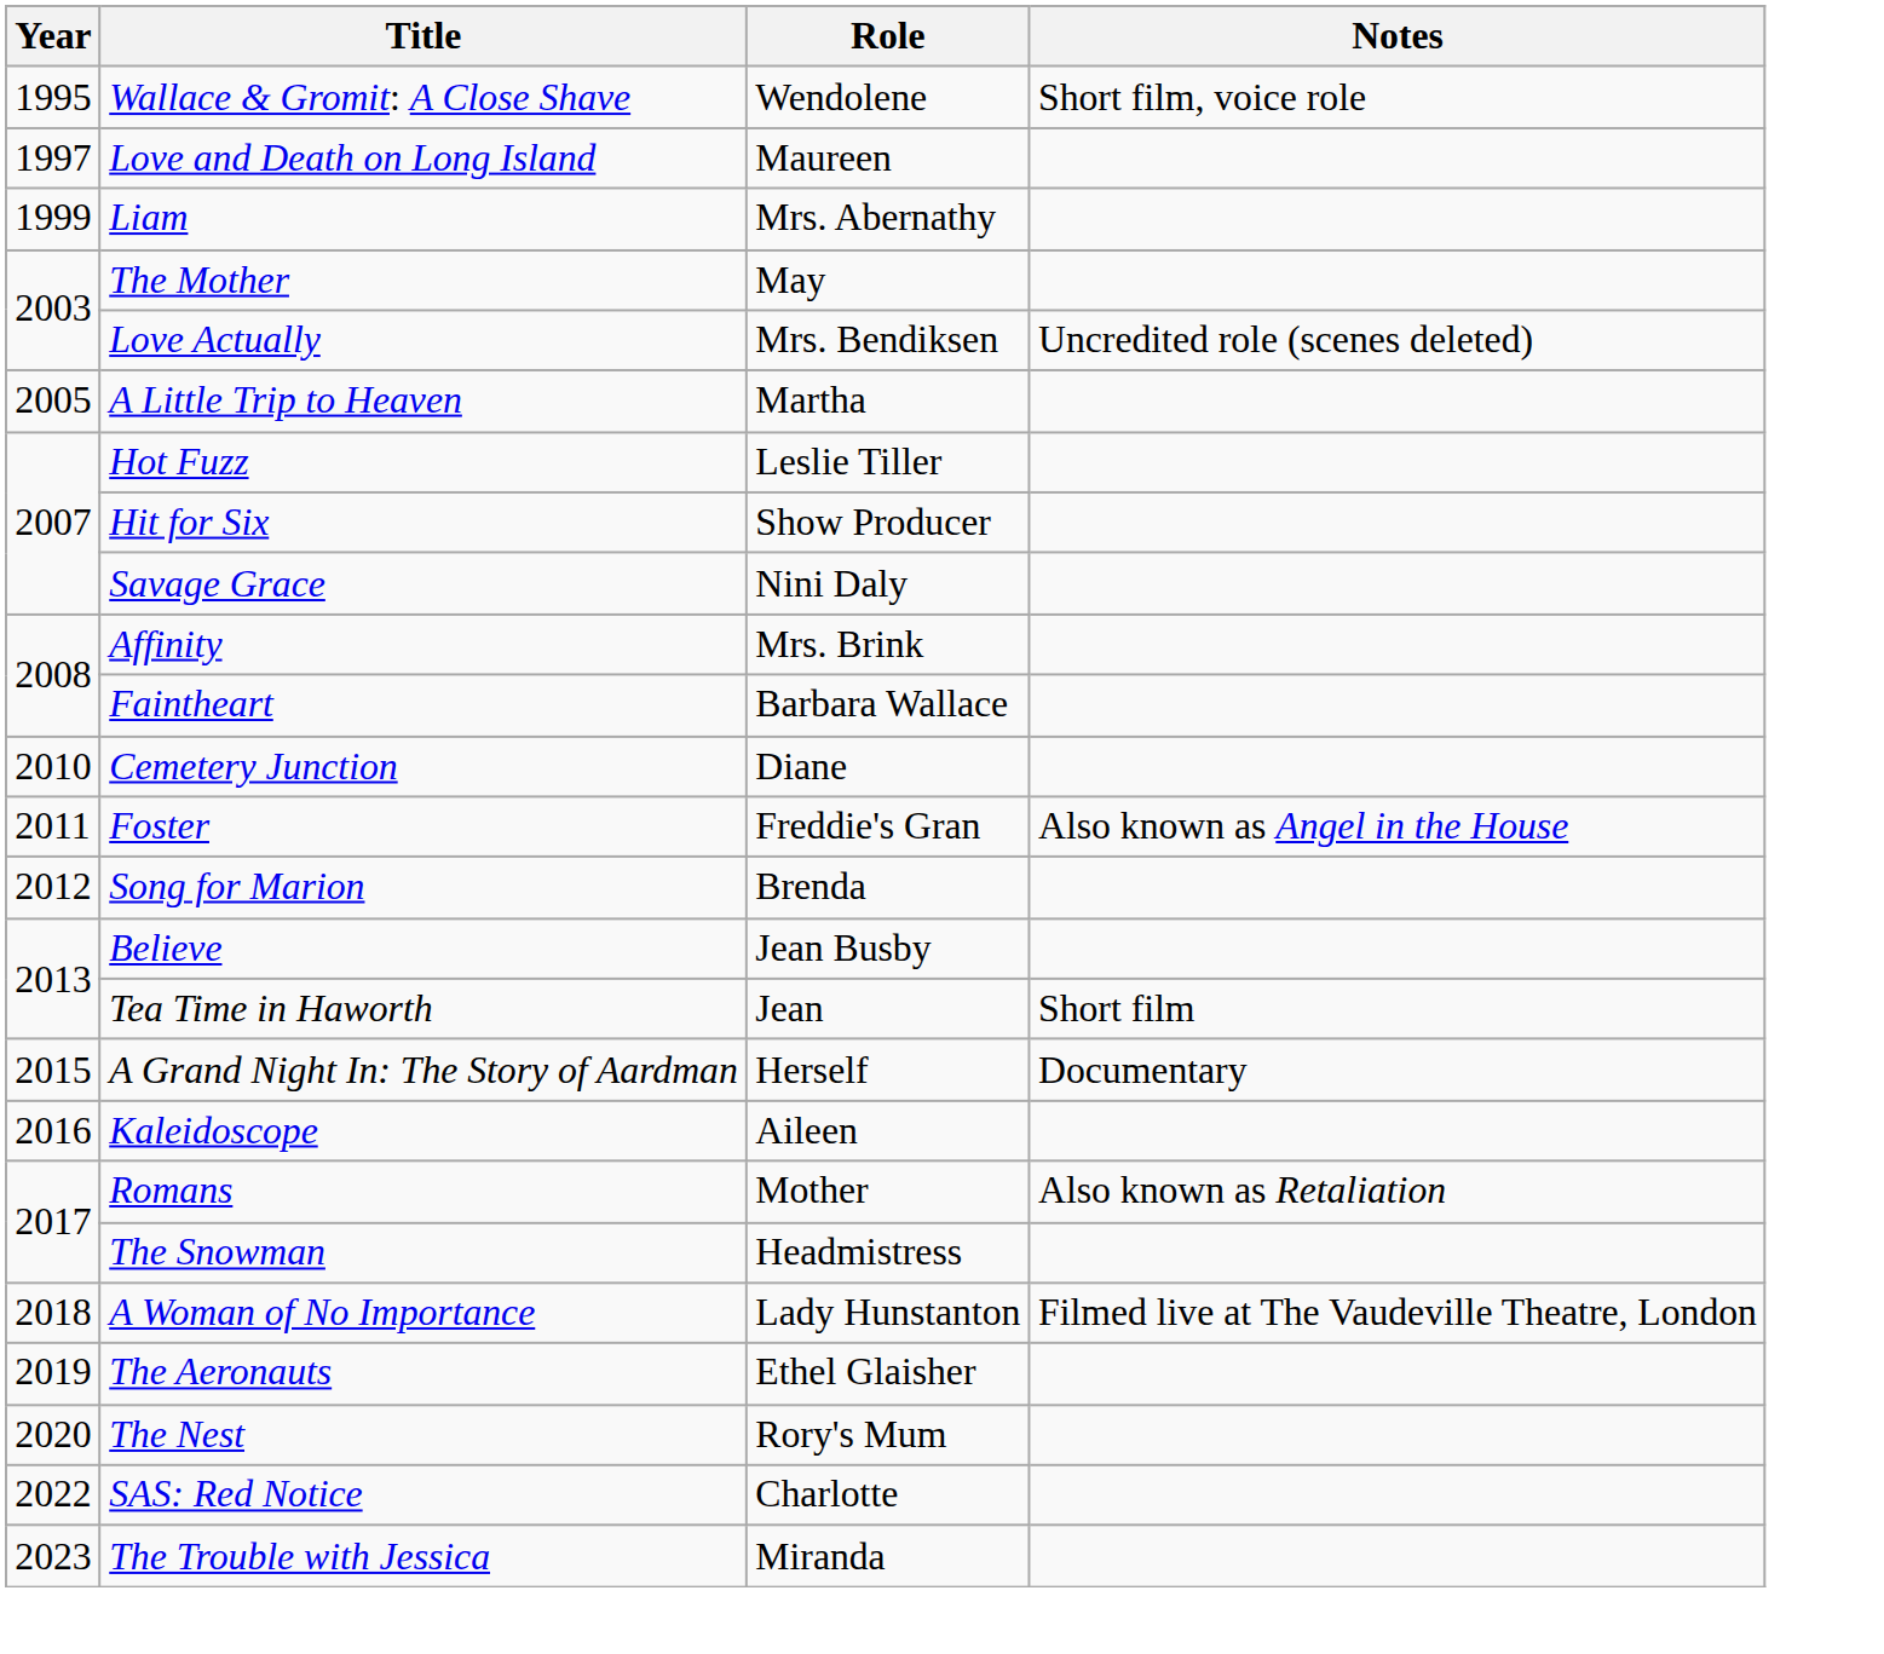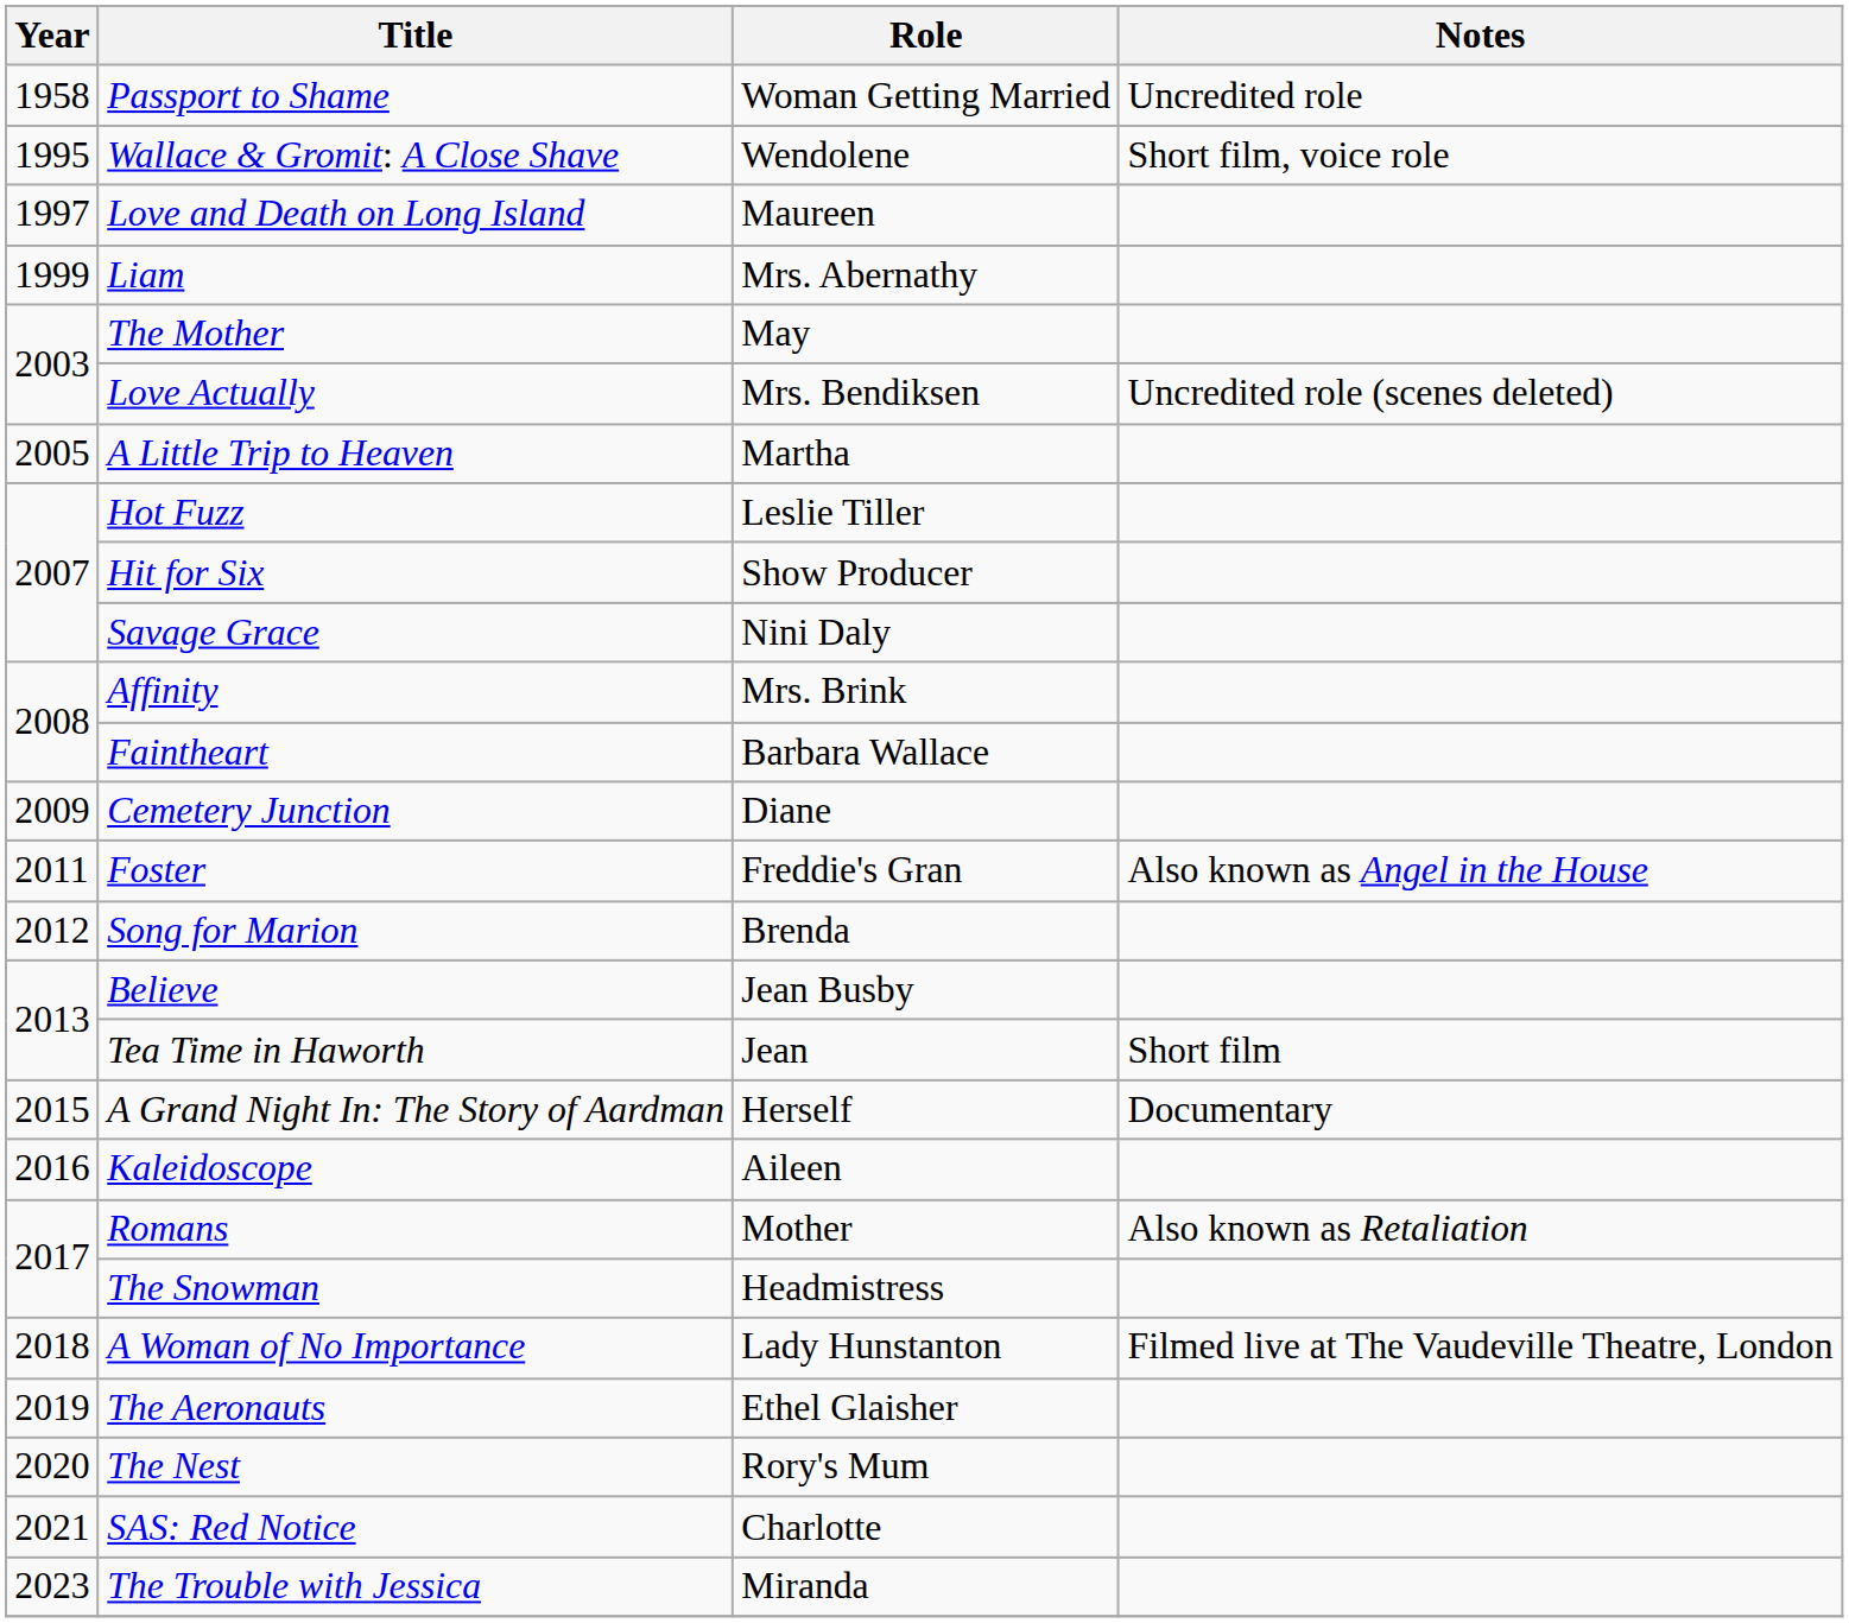 <table class="wikitable">
 <tr>
 <th>Year</th>
 <th>Title</th>
 <th>Role</th>
 <th>Notes</th>
+</tr>
+<tr>
+<td>1958</td>
+<td><em><a href='#'>Passport to Shame</a></em></td>
+<td>Woman Getting Married</td>
+<td>Uncredited role</td>
 </tr>
 <tr>
 <td>1995</td>
 <td><em><a href='#'>Wallace & Gromit</a></em>: <em><a href='#'>A Close Shave</a></em></td>
 <td>Wendolene</td>
 <td>Short film, voice role</td>
 </tr>
 <tr>
 <td>1997</td>
 <td><em><a href='#'>Love and Death on Long Island</a></em></td>
 <td>Maureen</td>
 <td></td>
 </tr>
 <tr>
 <td>1999</td>
 <td><em><a href='#'>Liam</a></em></td>
 <td>Mrs. Abernathy</td>
 <td></td>
 </tr>
 <tr>
 <td rowspan="2">2003</td>
 <td><em><a href='#'>The Mother</a></em></td>
 <td>May</td>
 <td></td>
 </tr>
 <tr>
 <td><em><a href='#'>Love Actually</a></em></td>
 <td>Mrs. Bendiksen</td>
 <td>Uncredited role (scenes deleted)</td>
 </tr>
 <tr>
 <td>2005</td>
 <td><em><a href='#'>A Little Trip to Heaven</a></em></td>
 <td>Martha</td>
 <td></td>
 </tr>
 <tr>
 <td rowspan="3">2007</td>
 <td><em><a href='#'>Hot Fuzz</a></em></td>
 <td>Leslie Tiller</td>
 <td></td>
 </tr>
 <tr>
 <td><em><a href='#'>Hit for Six</a></em></td>
 <td>Show Producer</td>
 <td></td>
 </tr>
 <tr>
 <td><em><a href='#'>Savage Grace</a></em></td>
 <td>Nini Daly</td>
 <td></td>
 </tr>
 <tr>
 <td rowspan="2">2008</td>
 <td><em><a href='#'>Affinity</a></em></td>
 <td>Mrs. Brink</td>
 <td></td>
 </tr>
 <tr>
 <td><em><a href='#'>Faintheart</a></em></td>
 <td>Barbara Wallace</td>
 <td></td>
 </tr>
 <tr>
-<td>2010</td>
+<td>2009</td>
 <td><em><a href='#'>Cemetery Junction</a></em></td>
 <td>Diane</td>
 <td></td>
 </tr>
 <tr>
 <td>2011</td>
 <td><em><a href='#'>Foster</a></em></td>
 <td>Freddie's Gran</td>
 <td>Also known as <em><a href='#'>Angel in the House</a></em></td>
 </tr>
 <tr>
 <td>2012</td>
 <td><em><a href='#'>Song for Marion</a></em></td>
 <td>Brenda</td>
 <td></td>
 </tr>
 <tr>
 <td rowspan="2">2013</td>
 <td><em><a href='#'>Believe</a></em></td>
 <td>Jean Busby</td>
 <td></td>
 </tr>
 <tr>
 <td><em>Tea Time in Haworth</em></td>
 <td>Jean</td>
 <td>Short film</td>
 </tr>
 <tr>
 <td>2015</td>
 <td><em>A Grand Night In: The Story of Aardman</em></td>
 <td>Herself</td>
 <td>Documentary</td>
 </tr>
 <tr>
 <td>2016</td>
 <td><em><a href='#'>Kaleidoscope</a></em></td>
 <td>Aileen</td>
 <td></td>
 </tr>
 <tr>
 <td rowspan="2">2017</td>
 <td><em><a href='#'>Romans</a></em></td>
 <td>Mother</td>
 <td>Also known as <em>Retaliation</em></td>
 </tr>
 <tr>
 <td><em><a href='#'>The Snowman</a></em></td>
 <td>Headmistress</td>
 <td></td>
 </tr>
 <tr>
 <td>2018</td>
 <td><em><a href='#'>A Woman of No Importance</a></em></td>
 <td>Lady Hunstanton</td>
 <td>Filmed live at The Vaudeville Theatre, London</td>
 </tr>
 <tr>
 <td>2019</td>
 <td><em><a href='#'>The Aeronauts</a></em></td>
 <td>Ethel Glaisher</td>
 <td></td>
 </tr>
 <tr>
 <td>2020</td>
 <td><em><a href='#'>The Nest</a></em></td>
 <td>Rory's Mum</td>
 <td></td>
 </tr>
 <tr>
-<td>2022</td>
+<td>2021</td>
 <td><em><a href='#'>SAS: Red Notice</a></em></td>
 <td>Charlotte</td>
 <td></td>
 </tr>
 <tr>
 <td>2023</td>
 <td><em><a href='#'>The Trouble with Jessica</a></em></td>
 <td>Miranda</td>
 <td></td>
 </tr>
 <tr>
 </tr>
 </table>
